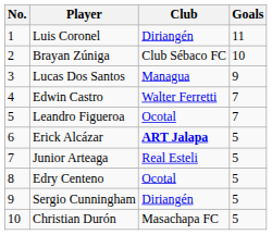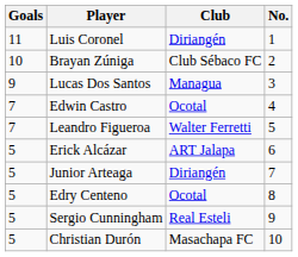 <table class="wikitable">
 <tr>
-<th>No.</th>
+<th>Goals</th>
 <th>Player</th>
 <th>Club</th>
-<th>Goals</th>
+<th>No.</th>
 </tr>
 <tr>
-<td>1</td>
+<td>11</td>
 <td> Luis Coronel </td>
 <td><a href='#'>Diriangén</a></td>
-<td>11</td>
+<td>1</td>
 </tr>
 <tr>
-<td>2</td>
+<td>10</td>
 <td> Brayan Zúniga</td>
 <td>Club Sébaco FC</td>
-<td>10</td>
+<td>2</td>
 </tr>
 <tr>
-<td>3</td>
+<td>9</td>
 <td> Lucas Dos Santos</td>
 <td><a href='#'>Managua</a></td>
-<td>9</td>
+<td>3</td>
 </tr>
 <tr>
+<td>7</td>
+<td> Edwin Castro</td>
+<td><a href='#'>Ocotal</a></td>
 <td>4</td>
-<td> Edwin Castro</td>
+</tr>
+<tr>
+<td>7</td>
+<td> Leandro Figueroa</td>
 <td><a href='#'>Walter Ferretti</a></td>
+<td>5</td>
+</tr>
+<tr>
+<td>5</td>
+<td>  Erick Alcázar</td>
+<td><a href='#'>ART Jalapa</a></td>
+<td>6</td>
+</tr>
+<tr>
+<td>5</td>
+<td> Junior Arteaga</td>
+<td><a href='#'>Diriangén</a></td>
 <td>7</td>
 </tr>
 <tr>
 <td>5</td>
-<td> Leandro Figueroa</td>
+<td> Edry Centeno</td>
 <td><a href='#'>Ocotal</a></td>
-<td>7</td>
+<td>8</td>
 </tr>
 <tr>
-<td>6</td>
-<td>  Erick Alcázar</td>
-<td><strong><a href='#'>ART Jalapa</a></strong></td>
 <td>5</td>
+<td> Sergio Cunningham</td>
+<td><a href='#'>Real Esteli</a></td>
+<td>9</td>
 </tr>
 <tr>
-<td>7</td>
-<td> Junior Arteaga</td>
-<td><a href='#'>Real Esteli</a></td>
 <td>5</td>
-</tr>
-<tr>
-<td>8</td>
-<td> Edry Centeno</td>
-<td><a href='#'>Ocotal</a></td>
-<td>5</td>
-</tr>
-<tr>
-<td>9</td>
-<td> Sergio Cunningham</td>
-<td><a href='#'>Diriangén</a></td>
-<td>5</td>
-</tr>
-<tr>
-<td>10</td>
 <td> Christian Durón</td>
 <td>Masachapa FC</td>
-<td>5</td>
+<td>10</td>
 </tr>
 </table>
